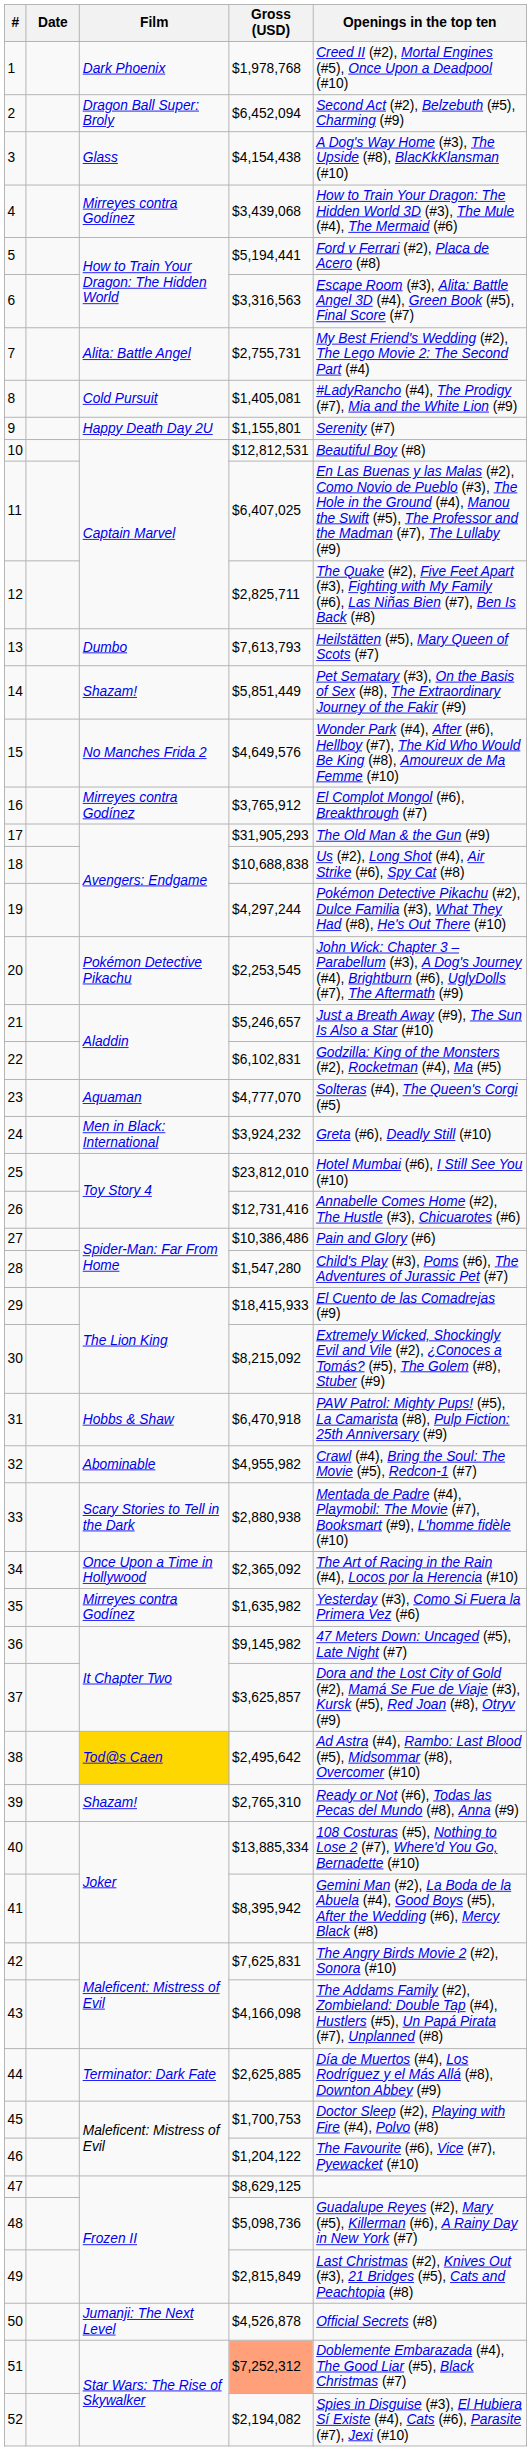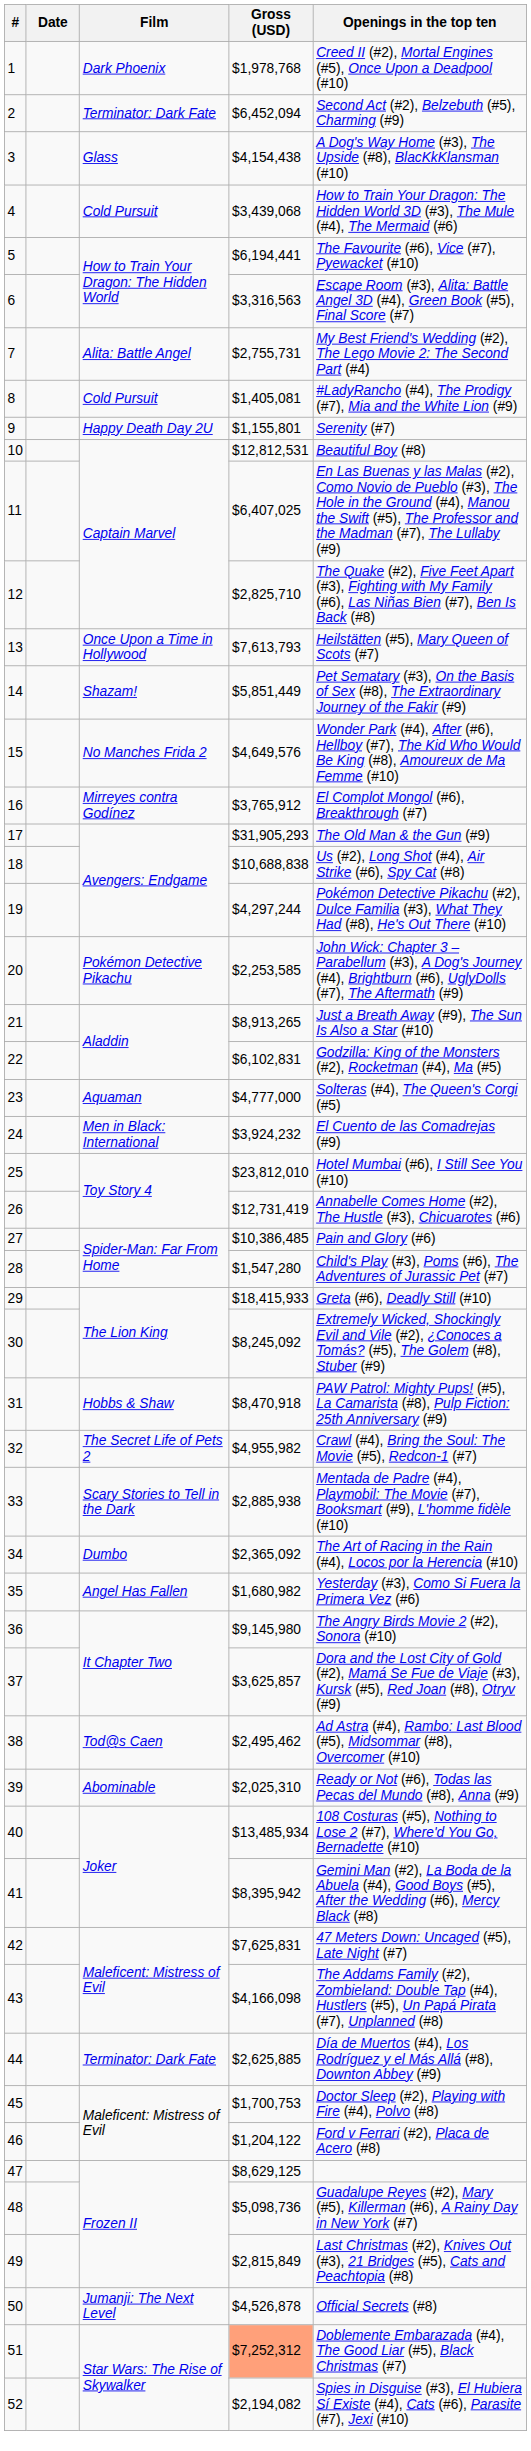 <table class="wikitable sortable">
 <tr>
 <th style="width:1%;">#</th>
 <th style="width:10%;">Date</th>
 <th style="width:28%;">Film</th>
 <th style="width:10%;">Gross (USD)</th>
 <th style="width:40%;">Openings in the top ten</th>
 </tr>
 <tr>
 <td>1</td>
 <td></td>
 <td><em><a href='#'>Dark Phoenix</a></em></td>
 <td>$1,978,768</td>
 <td><em><a href='#'>Creed II</a></em> (#2), <em><a href='#'>Mortal Engines</a></em> (#5),  <em><a href='#'>Once Upon a Deadpool</a></em> (#10)</td>
 </tr>
 <tr>
 <td>2</td>
 <td></td>
-<td><em><a href='#'>Dragon Ball Super: Broly</a></em></td>
+<td><em><a href='#'>Terminator: Dark Fate</a></em></td>
 <td>$6,452,094</td>
 <td><em><a href='#'>Second Act</a></em> (#2), <em><a href='#'>Belzebuth</a></em> (#5), <em><a href='#'>Charming</a></em> (#9)</td>
 </tr>
 <tr>
 <td>3</td>
 <td></td>
 <td><em><a href='#'>Glass</a></em></td>
 <td>$4,154,438</td>
 <td><em><a href='#'>A Dog's Way Home</a></em> (#3), <em><a href='#'>The Upside</a></em> (#8), <em><a href='#'>BlacKkKlansman</a></em> (#10)</td>
 </tr>
 <tr>
 <td>4</td>
 <td></td>
-<td><em><a href='#'>Mirreyes contra Godínez</a></em></td>
+<td><em><a href='#'>Cold Pursuit</a></em></td>
 <td>$3,439,068</td>
 <td><em><a href='#'>How to Train Your Dragon: The Hidden World 3D</a></em> (#3), <em><a href='#'>The Mule</a></em> (#4), <em><a href='#'>The Mermaid</a></em> (#6)</td>
 </tr>
 <tr>
 <td>5</td>
 <td></td>
 <td rowspan="2"><em><a href='#'>How to Train Your Dragon: The Hidden World</a></em></td>
-<td>$5,194,441</td>
-<td><em><a href='#'>Ford v Ferrari</a></em> (#2), <em><a href='#'>Placa de Acero</a></em> (#8)</td>
+<td>$6,194,441</td>
+<td><em><a href='#'>The Favourite</a></em> (#6), <em><a href='#'>Vice</a></em> (#7), <em><a href='#'>Pyewacket</a></em> (#10)</td>
 </tr>
 <tr>
 <td>6</td>
 <td></td>
 <td>$3,316,563</td>
 <td><em><a href='#'>Escape Room</a></em> (#3), <em><a href='#'>Alita: Battle Angel 3D</a></em> (#4), <em><a href='#'>Green Book</a></em> (#5), <em><a href='#'>Final Score</a></em> (#7)</td>
 </tr>
 <tr>
 <td>7</td>
 <td></td>
 <td><em><a href='#'>Alita: Battle Angel</a></em></td>
 <td>$2,755,731</td>
 <td><em><a href='#'>My Best Friend's Wedding</a></em> (#2), <em><a href='#'>The Lego Movie 2: The Second Part</a></em> (#4)</td>
 </tr>
 <tr>
 <td>8</td>
 <td></td>
 <td><em><a href='#'>Cold Pursuit</a></em></td>
 <td>$1,405,081</td>
 <td><em><a href='#'>#LadyRancho</a></em> (#4), <em><a href='#'>The Prodigy</a></em> (#7), <em><a href='#'>Mia and the White Lion</a></em> (#9)</td>
 </tr>
 <tr>
 <td>9</td>
 <td></td>
 <td><em><a href='#'>Happy Death Day 2U</a></em></td>
 <td>$1,155,801</td>
 <td><em><a href='#'>Serenity</a></em> (#7)</td>
 </tr>
 <tr>
 <td>10</td>
 <td></td>
 <td rowspan="3"><em><a href='#'>Captain Marvel</a></em></td>
 <td>$12,812,531</td>
 <td><em><a href='#'>Beautiful Boy</a></em> (#8)</td>
 </tr>
 <tr>
 <td>11</td>
 <td></td>
 <td>$6,407,025</td>
 <td><em><a href='#'>En Las Buenas y las Malas</a></em> (#2), <em><a href='#'>Como Novio de Pueblo</a></em> (#3), <em><a href='#'>The Hole in the Ground</a></em> (#4), <em><a href='#'>Manou the Swift</a></em> (#5), <em><a href='#'>The Professor and the Madman</a></em> (#7), <em><a href='#'>The Lullaby</a></em> (#9)</td>
 </tr>
 <tr>
 <td>12</td>
 <td></td>
-<td>$2,825,711</td>
+<td>$2,825,710</td>
 <td><em><a href='#'>The Quake</a></em> (#2), <em><a href='#'>Five Feet Apart</a></em> (#3), <em><a href='#'>Fighting with My Family</a></em> (#6), <em><a href='#'>Las Niñas Bien</a></em> (#7), <em><a href='#'>Ben Is Back</a></em> (#8)</td>
 </tr>
 <tr>
 <td>13</td>
 <td></td>
-<td><em><a href='#'>Dumbo</a></em></td>
+<td><em><a href='#'>Once Upon a Time in Hollywood</a></em></td>
 <td>$7,613,793</td>
 <td><em><a href='#'>Heilstätten</a></em> (#5), <em><a href='#'>Mary Queen of Scots</a></em> (#7)</td>
 </tr>
 <tr>
 <td>14</td>
 <td></td>
 <td><em><a href='#'>Shazam!</a></em></td>
 <td>$5,851,449</td>
 <td><em><a href='#'>Pet Sematary</a></em> (#3), <em><a href='#'>On the Basis of Sex</a></em> (#8), <em><a href='#'>The Extraordinary Journey of the Fakir</a></em> (#9)</td>
 </tr>
 <tr>
 <td>15</td>
 <td></td>
 <td><em><a href='#'>No Manches Frida 2</a></em></td>
 <td>$4,649,576</td>
 <td><em><a href='#'>Wonder Park</a></em> (#4), <em><a href='#'>After</a></em> (#6), <em><a href='#'>Hellboy</a></em> (#7), <em><a href='#'>The Kid Who Would Be King</a></em> (#8), <em><a href='#'>Amoureux de Ma Femme</a></em> (#10)</td>
 </tr>
 <tr>
 <td>16</td>
 <td></td>
 <td><em><a href='#'>Mirreyes contra Godínez</a></em></td>
 <td>$3,765,912</td>
 <td><em><a href='#'>El Complot Mongol</a></em> (#6), <em><a href='#'>Breakthrough</a></em> (#7)</td>
 </tr>
 <tr>
 <td>17</td>
 <td></td>
 <td rowspan="3"><em><a href='#'>Avengers: Endgame</a></em></td>
 <td>$31,905,293</td>
 <td><em><a href='#'>The Old Man & the Gun</a></em> (#9)</td>
 </tr>
 <tr>
 <td>18</td>
 <td></td>
 <td>$10,688,838</td>
 <td><em><a href='#'>Us</a></em> (#2), <em><a href='#'>Long Shot</a></em> (#4), <em><a href='#'>Air Strike</a></em> (#6), <em><a href='#'>Spy Cat</a></em> (#8)</td>
 </tr>
 <tr>
 <td>19</td>
 <td></td>
 <td>$4,297,244</td>
 <td><em><a href='#'>Pokémon Detective Pikachu</a></em> (#2), <em><a href='#'>Dulce Familia</a></em> (#3), <em><a href='#'>What They Had</a></em> (#8), <em><a href='#'>He's Out There</a></em> (#10)</td>
 </tr>
 <tr>
 <td>20</td>
 <td></td>
 <td><em><a href='#'>Pokémon Detective Pikachu</a></em></td>
-<td>$2,253,545</td>
+<td>$2,253,585</td>
 <td><em><a href='#'>John Wick: Chapter 3 – Parabellum</a></em> (#3), <em><a href='#'>A Dog's Journey</a></em> (#4), <em><a href='#'>Brightburn</a></em> (#6), <em><a href='#'>UglyDolls</a></em> (#7), <em><a href='#'>The Aftermath</a></em> (#9)</td>
 </tr>
 <tr>
 <td>21</td>
 <td></td>
 <td rowspan="2"><em><a href='#'>Aladdin</a></em></td>
-<td>$5,246,657</td>
+<td>$8,913,265</td>
 <td><em><a href='#'>Just a Breath Away</a></em> (#9), <em><a href='#'>The Sun Is Also a Star</a></em> (#10)</td>
 </tr>
 <tr>
 <td>22</td>
 <td></td>
 <td>$6,102,831</td>
 <td><em><a href='#'>Godzilla: King of the Monsters</a></em> (#2), <em><a href='#'>Rocketman</a></em> (#4), <em><a href='#'>Ma</a></em> (#5)</td>
 </tr>
 <tr>
 <td>23</td>
 <td></td>
 <td><em><a href='#'>Aquaman</a></em></td>
-<td>$4,777,070</td>
+<td>$4,777,000</td>
 <td><em><a href='#'>Solteras</a></em> (#4), <em><a href='#'>The Queen's Corgi</a></em> (#5)</td>
 </tr>
 <tr>
 <td>24</td>
 <td></td>
 <td><em><a href='#'>Men in Black: International</a></em></td>
 <td>$3,924,232</td>
-<td><em><a href='#'>Greta</a></em> (#6), <em><a href='#'>Deadly Still</a></em> (#10)</td>
+<td><em><a href='#'>El Cuento de las Comadrejas</a></em> (#9)</td>
 </tr>
 <tr>
 <td>25</td>
 <td></td>
 <td rowspan="2"><em><a href='#'>Toy Story 4</a></em></td>
 <td>$23,812,010</td>
 <td><em><a href='#'>Hotel Mumbai</a></em> (#6), <em><a href='#'>I Still See You</a></em> (#10)</td>
 </tr>
 <tr>
 <td>26</td>
 <td></td>
-<td>$12,731,416</td>
+<td>$12,731,419</td>
 <td><em><a href='#'>Annabelle Comes Home</a></em> (#2), <em><a href='#'>The Hustle</a></em> (#3), <em><a href='#'>Chicuarotes</a></em> (#6)</td>
 </tr>
 <tr>
 <td>27</td>
 <td></td>
 <td rowspan="2"><em><a href='#'>Spider-Man: Far From Home</a></em></td>
-<td>$10,386,486</td>
+<td>$10,386,485</td>
 <td><em><a href='#'>Pain and Glory</a></em> (#6)</td>
 </tr>
 <tr>
 <td>28</td>
 <td></td>
 <td>$1,547,280</td>
 <td><em><a href='#'>Child's Play</a></em> (#3), <em><a href='#'>Poms</a></em> (#6), <em><a href='#'>The Adventures of Jurassic Pet</a></em> (#7)</td>
 </tr>
 <tr>
 <td>29</td>
 <td></td>
 <td rowspan="2"><em><a href='#'>The Lion King</a></em></td>
 <td>$18,415,933</td>
-<td><em><a href='#'>El Cuento de las Comadrejas</a></em> (#9)</td>
+<td><em><a href='#'>Greta</a></em> (#6), <em><a href='#'>Deadly Still</a></em> (#10)</td>
 </tr>
 <tr>
 <td>30</td>
 <td></td>
-<td>$8,215,092</td>
+<td>$8,245,092</td>
 <td><em><a href='#'>Extremely Wicked, Shockingly Evil and Vile</a></em> (#2), <em><a href='#'>¿Conoces a Tomás?</a></em> (#5), <em><a href='#'>The Golem</a></em> (#8), <em><a href='#'>Stuber</a></em> (#9)</td>
 </tr>
 <tr>
 <td>31</td>
 <td></td>
 <td><em><a href='#'>Hobbs & Shaw</a></em></td>
-<td>$6,470,918</td>
+<td>$8,470,918</td>
 <td><em><a href='#'>PAW Patrol: Mighty Pups!</a></em> (#5), <em><a href='#'>La Camarista</a></em> (#8), <em><a href='#'>Pulp Fiction: 25th Anniversary</a></em> (#9)</td>
 </tr>
 <tr>
 <td>32</td>
 <td></td>
-<td><em><a href='#'>Abominable</a></em></td>
+<td><em><a href='#'>The Secret Life of Pets 2</a></em></td>
 <td>$4,955,982</td>
 <td><em><a href='#'>Crawl</a></em> (#4), <em><a href='#'>Bring the Soul: The Movie</a></em> (#5), <em><a href='#'>Redcon-1</a></em> (#7)</td>
 </tr>
 <tr>
 <td>33</td>
 <td></td>
 <td><em><a href='#'>Scary Stories to Tell in the Dark</a></em></td>
-<td>$2,880,938</td>
+<td>$2,885,938</td>
 <td><em><a href='#'>Mentada de Padre</a></em> (#4), <em><a href='#'>Playmobil: The Movie</a></em> (#7), <em><a href='#'>Booksmart</a></em> (#9), <em><a href='#'>L'homme fidèle</a></em> (#10)</td>
 </tr>
 <tr>
 <td>34</td>
 <td></td>
-<td><em><a href='#'>Once Upon a Time in Hollywood</a></em></td>
+<td><em><a href='#'>Dumbo</a></em></td>
 <td>$2,365,092</td>
 <td><em><a href='#'>The Art of Racing in the Rain</a></em> (#4), <em><a href='#'>Locos por la Herencia</a></em> (#10)</td>
 </tr>
 <tr>
 <td>35</td>
 <td></td>
-<td><em><a href='#'>Mirreyes contra Godínez</a></em></td>
-<td>$1,635,982</td>
+<td><em><a href='#'>Angel Has Fallen</a></em></td>
+<td>$1,680,982</td>
 <td><em><a href='#'>Yesterday</a></em> (#3), <em><a href='#'>Como Si Fuera la Primera Vez</a></em> (#6)</td>
 </tr>
 <tr>
 <td>36</td>
 <td></td>
 <td rowspan="2"><em><a href='#'>It Chapter Two</a></em></td>
-<td>$9,145,982</td>
-<td><em><a href='#'>47 Meters Down: Uncaged</a></em> (#5), <em><a href='#'>Late Night</a></em> (#7)</td>
+<td>$9,145,980</td>
+<td><em><a href='#'>The Angry Birds Movie 2</a></em> (#2), <em><a href='#'>Sonora</a></em> (#10)</td>
 </tr>
 <tr>
 <td>37</td>
 <td></td>
 <td>$3,625,857</td>
 <td><em><a href='#'>Dora and the Lost City of Gold</a></em> (#2), <em><a href='#'>Mamá Se Fue de Viaje</a></em> (#3), <em><a href='#'>Kursk</a></em> (#5), <em><a href='#'>Red Joan</a></em> (#8), <em><a href='#'>Otryv</a></em> (#9)</td>
 </tr>
 <tr>
 <td>38</td>
 <td></td>
-<td style="background: gold;"><em><a href='#'>Tod@s Caen</a></em></td>
-<td>$2,495,642</td>
+<td><em><a href='#'>Tod@s Caen</a></em></td>
+<td>$2,495,462</td>
 <td><em><a href='#'>Ad Astra</a></em> (#4), <em><a href='#'>Rambo: Last Blood</a></em> (#5), <em><a href='#'>Midsommar</a></em> (#8), <em><a href='#'>Overcomer</a></em> (#10)</td>
 </tr>
 <tr>
 <td>39</td>
 <td></td>
-<td><em><a href='#'>Shazam!</a></em></td>
-<td>$2,765,310</td>
+<td><em><a href='#'>Abominable</a></em></td>
+<td>$2,025,310</td>
 <td><em><a href='#'>Ready or Not</a></em> (#6), <em><a href='#'>Todas las Pecas del Mundo</a></em> (#8), <em><a href='#'>Anna</a></em> (#9)</td>
 </tr>
 <tr>
 <td>40</td>
 <td></td>
 <td rowspan="2"><em><a href='#'>Joker</a></em></td>
-<td>$13,885,334</td>
+<td>$13,485,934</td>
 <td><em><a href='#'>108 Costuras</a></em> (#5), <em><a href='#'>Nothing to Lose 2</a></em> (#7), <em><a href='#'>Where'd You Go, Bernadette</a></em> (#10)</td>
 </tr>
 <tr>
 <td>41</td>
 <td></td>
 <td>$8,395,942</td>
 <td><em><a href='#'>Gemini Man</a></em> (#2), <em><a href='#'>La Boda de la Abuela</a></em> (#4), <em><a href='#'>Good Boys</a></em> (#5), <em><a href='#'>After the Wedding</a></em> (#6), <em><a href='#'>Mercy Black</a></em> (#8)</td>
 </tr>
 <tr>
 <td>42</td>
 <td></td>
 <td rowspan="2"><em><a href='#'>Maleficent: Mistress of Evil</a></em></td>
 <td>$7,625,831</td>
-<td><em><a href='#'>The Angry Birds Movie 2</a></em> (#2), <em><a href='#'>Sonora</a></em> (#10)</td>
+<td><em><a href='#'>47 Meters Down: Uncaged</a></em> (#5), <em><a href='#'>Late Night</a></em> (#7)</td>
 </tr>
 <tr>
 <td>43</td>
 <td></td>
 <td>$4,166,098</td>
 <td><em><a href='#'>The Addams Family</a></em> (#2), <em><a href='#'>Zombieland: Double Tap</a></em> (#4), <em><a href='#'>Hustlers</a></em> (#5), <em><a href='#'>Un Papá Pirata</a></em> (#7), <em><a href='#'>Unplanned</a></em> (#8)</td>
 </tr>
 <tr>
 <td>44</td>
 <td></td>
 <td><em><a href='#'>Terminator: Dark Fate</a></em></td>
 <td>$2,625,885</td>
 <td><em><a href='#'>Día de Muertos</a></em> (#4), <em><a href='#'>Los Rodríguez y el Más Allá</a></em> (#8), <em><a href='#'>Downton Abbey</a></em> (#9)</td>
 </tr>
 <tr>
 <td>45</td>
 <td></td>
 <td rowspan="2"><em>Maleficent: Mistress of Evil</em></td>
 <td>$1,700,753</td>
 <td><em><a href='#'>Doctor Sleep</a></em> (#2), <em><a href='#'>Playing with Fire</a></em> (#4), <em><a href='#'>Polvo</a></em> (#8)</td>
 </tr>
 <tr>
 <td>46</td>
 <td></td>
 <td>$1,204,122</td>
-<td><em><a href='#'>The Favourite</a></em> (#6), <em><a href='#'>Vice</a></em> (#7), <em><a href='#'>Pyewacket</a></em> (#10)</td>
+<td><em><a href='#'>Ford v Ferrari</a></em> (#2), <em><a href='#'>Placa de Acero</a></em> (#8)</td>
 </tr>
 <tr>
 <td>47</td>
 <td></td>
 <td rowspan="3"><em><a href='#'>Frozen II</a></em></td>
 <td>$8,629,125</td>
 <td></td>
 </tr>
 <tr>
 <td>48</td>
 <td></td>
 <td>$5,098,736</td>
 <td><em><a href='#'>Guadalupe Reyes</a></em> (#2), <em><a href='#'>Mary</a></em> (#5), <em><a href='#'>Killerman</a></em> (#6), <em><a href='#'>A Rainy Day in New York</a></em> (#7)</td>
 </tr>
 <tr>
 <td>49</td>
 <td></td>
 <td>$2,815,849</td>
 <td><em><a href='#'>Last Christmas</a></em> (#2), <em><a href='#'>Knives Out</a></em> (#3), <em><a href='#'>21 Bridges</a></em> (#5), <em><a href='#'>Cats and Peachtopia</a></em> (#8)</td>
 </tr>
 <tr>
 <td>50</td>
 <td></td>
 <td><em><a href='#'>Jumanji: The Next Level</a></em></td>
 <td>$4,526,878</td>
 <td><em><a href='#'>Official Secrets</a></em> (#8)</td>
 </tr>
 <tr>
 <td>51</td>
 <td></td>
 <td rowspan="2"><em><a href='#'>Star Wars: The Rise of Skywalker</a></em></td>
 <td style="background: lightsalmon;">$7,252,312</td>
 <td><em><a href='#'>Doblemente Embarazada</a></em> (#4), <em><a href='#'>The Good Liar</a></em> (#5), <em><a href='#'>Black Christmas</a></em> (#7)</td>
 </tr>
 <tr>
 <td>52</td>
 <td></td>
 <td>$2,194,082</td>
 <td><em><a href='#'>Spies in Disguise</a></em> (#3), <em><a href='#'>El Hubiera Sí Existe</a></em> (#4), <em><a href='#'>Cats</a></em> (#6), <em><a href='#'>Parasite</a></em> (#7), <em><a href='#'>Jexi</a></em> (#10)</td>
 </tr>
 </table>
